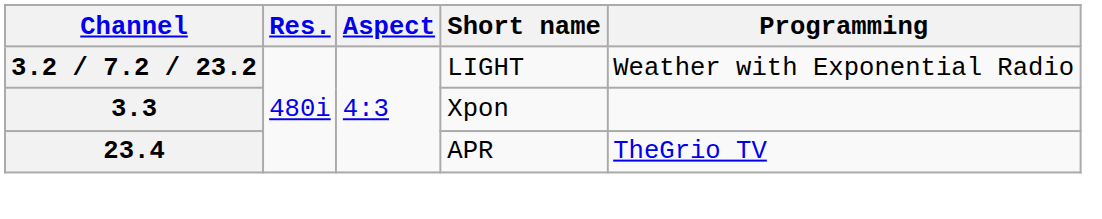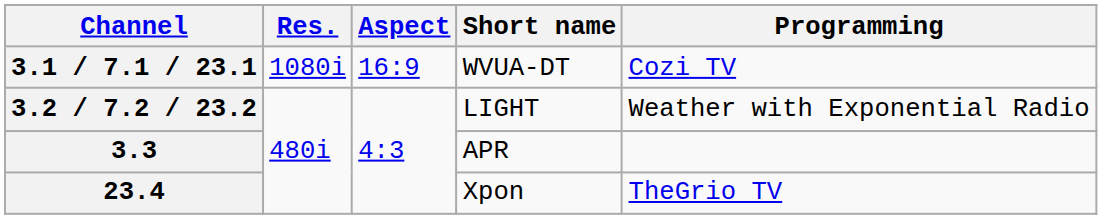 <table class="wikitable">
 <tr>
 <th scope = "col"><a href='#'>Channel</a></th>
 <th scope = "col"><a href='#'>Res.</a></th>
 <th scope = "col"><a href='#'>Aspect</a></th>
 <th scope = "col">Short name</th>
 <th scope = "col">Programming</th>
+</tr>
+<tr>
+<th scope = "row">3.1 / 7.1 / 23.1</th>
+<td><a href='#'>1080i</a></td>
+<td><a href='#'>16:9</a></td>
+<td>WVUA-DT</td>
+<td><a href='#'>Cozi TV</a></td>
 </tr>
 <tr>
 <th scope = "row">3.2 / 7.2 / 23.2</th>
 <td rowspan="3"><a href='#'>480i</a></td>
 <td rowspan="3"><a href='#'>4:3</a></td>
 <td>LIGHT</td>
 <td>Weather with Exponential Radio</td>
 </tr>
 <tr>
 <th scope = "row">3.3</th>
-<td>Xpon</td>
+<td>APR</td>
 <td></td>
 </tr>
 <tr>
 <th scope = "row">23.4</th>
-<td>APR</td>
+<td>Xpon</td>
 <td><a href='#'>TheGrio TV</a></td>
 </tr>
 </table>
